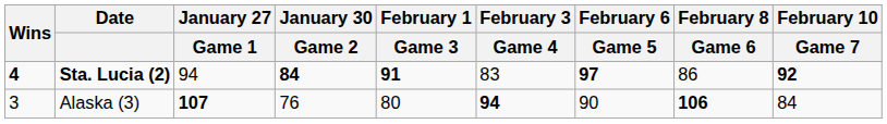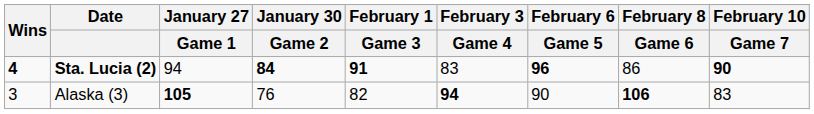 <table class="wikitable">
 <tr>
 <th rowspan="2">Wins</th>
 <th>Date</th>
 <th>January 27</th>
 <th>January 30</th>
 <th>February 1</th>
 <th>February 3</th>
 <th>February 6</th>
 <th>February 8</th>
 <th>February 10</th>
 </tr>
 <tr>
 <th></th>
 <th>Game 1</th>
 <th>Game 2</th>
 <th>Game 3</th>
 <th>Game 4</th>
 <th>Game 5</th>
 <th>Game 6</th>
 <th>Game 7</th>
 </tr>
 <tr>
 <td><strong>4</strong></td>
 <td><strong>Sta. Lucia (2)</strong></td>
 <td>94</td>
 <td><strong>84</strong></td>
 <td><strong>91</strong></td>
 <td>83</td>
-<td><strong>97</strong></td>
+<td><strong>96</strong></td>
 <td>86</td>
-<td><strong>92</strong></td>
+<td><strong>90</strong></td>
 </tr>
 <tr>
 <td>3</td>
 <td>Alaska (3)</td>
-<td><strong>107</strong></td>
+<td><strong>105</strong></td>
 <td>76</td>
-<td>80</td>
+<td>82</td>
 <td><strong>94</strong></td>
 <td>90</td>
 <td><strong>106</strong></td>
-<td>84</td>
+<td>83</td>
 </tr>
 </table>
